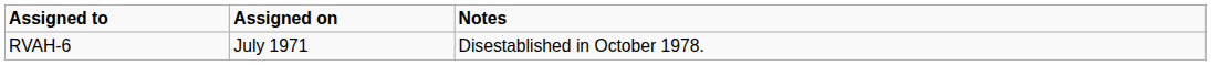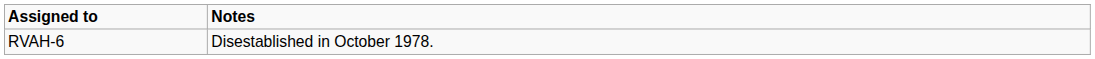 <table class="wikitable" style="width: 70%;">
 <tr>
 <td style="width: 200px;"><strong>Assigned to</strong></td>
-<td style="width: 200px;"><strong>Assigned on</strong></td>
 <td><strong>Notes</strong></td>
 </tr>
 <tr>
 <td>RVAH-6</td>
-<td>July 1971</td>
 <td>Disestablished in October 1978.</td>
 </tr>
 </table>
